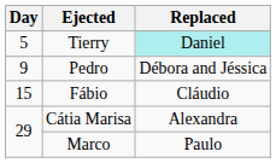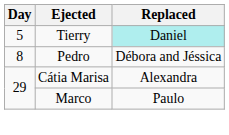 <table class="wikitable" style="text-align:center; font-size:90%; line-height:15px;">
 <tr>
 <th>Day</th>
 <th>Ejected</th>
 <th>Replaced</th>
 </tr>
 <tr>
 <td>5</td>
 <td>Tierry</td>
 <td style="background: paleturquoise;">Daniel</td>
 </tr>
 <tr>
-<td>9</td>
+<td>8</td>
 <td>Pedro</td>
 <td>Débora and Jéssica</td>
-</tr>
-<tr>
-<td>15</td>
-<td>Fábio</td>
-<td>Cláudio</td>
 </tr>
 <tr>
 <td rowspan="2">29</td>
 <td>Cátia Marisa</td>
 <td>Alexandra</td>
 </tr>
 <tr>
 <td>Marco</td>
 <td>Paulo</td>
 </tr>
 </table>
